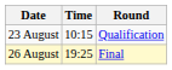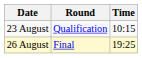 <table class="wikitable">
 <tr>
 <th>Date</th>
+<th>Round</th>
 <th>Time</th>
-<th>Round</th>
 </tr>
 <tr>
 <td>23 August</td>
+<td><a href='#'>Qualification</a></td>
 <td>10:15</td>
-<td><a href='#'>Qualification</a></td>
 </tr>
 <tr style=background:lemonchiffon>
 <td>26 August</td>
+<td><a href='#'>Final</a></td>
 <td>19:25</td>
-<td><a href='#'>Final</a></td>
 </tr>
 </table>
